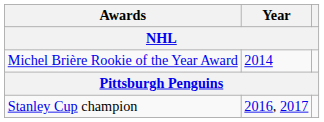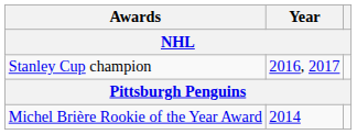 <table class="wikitable">
 <tr>
 <th>Awards</th>
 <th>Year</th>
 <th></th>
 </tr>
 <tr>
 <th colspan="3"><a href='#'>NHL</a></th>
 </tr>
 <tr>
-<td><a href='#'>Michel Brière Rookie of the Year Award</a></td>
-<td><a href='#'>2014</a></td>
+<td><a href='#'>Stanley Cup</a> champion</td>
+<td><a href='#'>2016</a>, <a href='#'>2017</a></td>
 <td></td>
 </tr>
 <tr>
 <th colspan="3"><a href='#'>Pittsburgh Penguins</a></th>
 </tr>
 <tr>
-<td><a href='#'>Stanley Cup</a> champion</td>
-<td><a href='#'>2016</a>, <a href='#'>2017</a></td>
+<td><a href='#'>Michel Brière Rookie of the Year Award</a></td>
+<td><a href='#'>2014</a></td>
 <td></td>
 </tr>
 </table>
